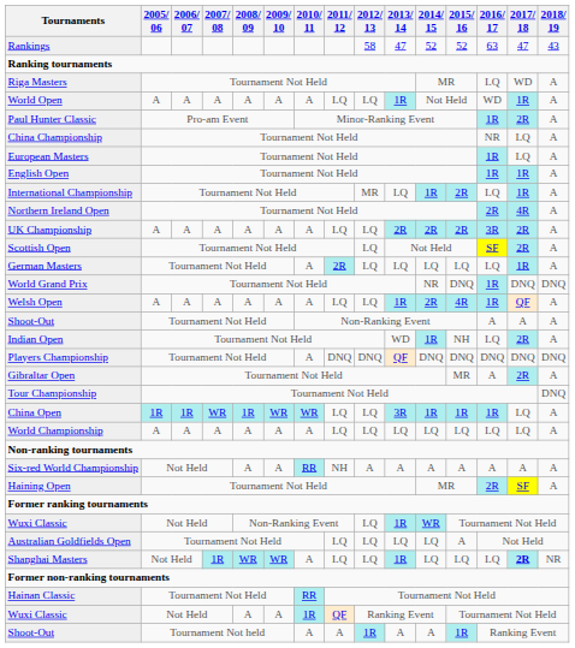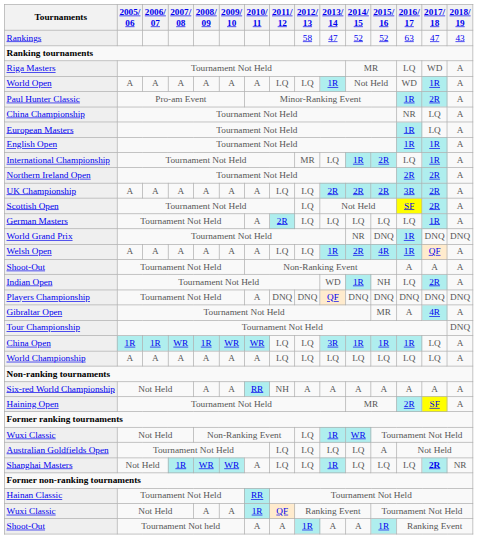 <table class="wikitable" style="font-size:85%;">
 <tr bgcolor="#efefef">
 <th><strong>Tournaments</strong></th>
 <th><a href='#'>2005/<br>06</a></th>
 <th><a href='#'>2006/<br>07</a></th>
 <th><a href='#'>2007/<br>08</a></th>
 <th><a href='#'>2008/<br>09</a></th>
 <th><a href='#'>2009/<br>10</a></th>
 <th><a href='#'>2010/<br>11</a></th>
 <th><a href='#'>2011/<br>12</a></th>
 <th><a href='#'>2012/<br>13</a></th>
 <th><a href='#'>2013/<br>14</a></th>
 <th><a href='#'>2014/<br>15</a></th>
 <th><a href='#'>2015/<br>16</a></th>
 <th><a href='#'>2016/<br>17</a></th>
 <th><a href='#'>2017/<br>18</a></th>
 <th><a href='#'>2018/<br>19</a></th>
 </tr>
 <tr>
 <td style="background:#EFEFEF;"><a href='#'>Rankings</a></td>
 <td align="center"></td>
 <td align="center"></td>
 <td align="center"></td>
 <td align="center"></td>
 <td align="center"></td>
 <td align="center"></td>
 <td align="center"></td>
 <td align="center"><a href='#'>58</a></td>
 <td align="center"><a href='#'>47</a></td>
 <td align="center"><a href='#'>52</a></td>
 <td align="center"><a href='#'>52</a></td>
 <td align="center"><a href='#'>63</a></td>
 <td align="center"><a href='#'>47</a></td>
 <td align="center"><a href='#'>43</a></td>
 </tr>
 <tr>
 <td colspan="20"><strong>Ranking tournaments</strong></td>
 </tr>
 <tr>
 <td style="background:#EFEFEF;"><a href='#'>Riga Masters</a></td>
 <td align="center" colspan="9" style="color:#555555;">Tournament Not Held</td>
 <td colspan="2" style="text-align:center; color:#555555;">MR</td>
 <td align="center" style="color:#555555;">LQ</td>
 <td align="center" style="color:#555555;">WD</td>
 <td align="center" style="color:#555555;">A</td>
 </tr>
 <tr>
 <td style="background:#EFEFEF;"><a href='#'>World Open</a></td>
 <td align="center" style="color:#555555;">A</td>
 <td align="center" style="color:#555555;">A</td>
 <td align="center" style="color:#555555;">A</td>
 <td align="center" style="color:#555555;">A</td>
 <td align="center" style="color:#555555;">A</td>
 <td align="center" style="color:#555555;">A</td>
 <td align="center" style="color:#555555;">LQ</td>
 <td align="center" style="color:#555555;">LQ</td>
 <td align="center" style="background:#afeeee;"><a href='#'>1R</a></td>
 <td colspan="2" style="text-align:center; color:#555555;">Not Held</td>
 <td align="center" style="color:#555555;">WD</td>
 <td align="center" style="background:#afeeee;"><a href='#'>1R</a></td>
 <td align="center" style="color:#555555;">A</td>
 </tr>
 <tr>
 <td style="background:#EFEFEF;"><a href='#'>Paul Hunter Classic</a></td>
 <td colspan="5" style="text-align:center; color:#555555;">Pro-am Event</td>
 <td colspan="6" style="text-align:center; color:#555555;">Minor-Ranking Event</td>
 <td align="center" style="background:#afeeee;"><a href='#'>1R</a></td>
 <td align="center" style="background:#afeeee;"><a href='#'>2R</a></td>
 <td align="center" style="color:#555555;">A</td>
 </tr>
 <tr>
 <td style="background:#EFEFEF;"><a href='#'>China Championship</a></td>
 <td align="center" colspan="11" style="color:#555555;">Tournament Not Held</td>
 <td align="center" style="color:#555555;">NR</td>
 <td align="center" style="color:#555555;">LQ</td>
 <td align="center" style="color:#555555;">A</td>
 </tr>
 <tr>
 <td style="background:#EFEFEF;"><a href='#'>European Masters</a></td>
 <td align="center" colspan="11" style="color:#555555;">Tournament Not Held</td>
 <td align="center" style="background:#afeeee;"><a href='#'>1R</a></td>
 <td align="center" style="color:#555555;">LQ</td>
 <td align="center" style="color:#555555;">A</td>
 </tr>
 <tr>
 <td style="background:#EFEFEF;"><a href='#'>English Open</a></td>
 <td align="center" colspan="11" style="color:#555555;">Tournament Not Held</td>
 <td style="text-align:center; background:#afeeee;"><a href='#'>1R</a></td>
 <td style="text-align:center; background:#afeeee;"><a href='#'>1R</a></td>
 <td align="center" style="color:#555555;">A</td>
 </tr>
 <tr>
 <td style="background:#EFEFEF;"><a href='#'>International Championship</a></td>
 <td align="center" colspan="7" style="color:#555555;">Tournament Not Held</td>
 <td style="text-align:center; color:#555555;">MR</td>
 <td align="center" style="color:#555555;">LQ</td>
 <td align="center" style="background:#afeeee;"><a href='#'>1R</a></td>
 <td align="center" style="background:#afeeee;"><a href='#'>2R</a></td>
 <td align="center" style="color:#555555;">LQ</td>
 <td align="center" style="background:#afeeee;"><a href='#'>1R</a></td>
 <td align="center" style="color:#555555;">A</td>
 </tr>
 <tr>
 <td style="background:#EFEFEF;"><a href='#'>Northern Ireland Open</a></td>
 <td align="center" colspan="11" style="color:#555555;">Tournament Not Held</td>
 <td align="center" style="background:#afeeee;"><a href='#'>2R</a></td>
-<td align="center" style="background:#afeeee;"><a href='#'>4R</a></td>
+<td align="center" style="background:#afeeee;"><a href='#'>2R</a></td>
 <td align="center" style="color:#555555;">A</td>
 </tr>
 <tr>
 <td style="background:#EFEFEF;"><a href='#'>UK Championship</a></td>
 <td align="center" style="color:#555555;">A</td>
 <td align="center" style="color:#555555;">A</td>
 <td align="center" style="color:#555555;">A</td>
 <td align="center" style="color:#555555;">A</td>
 <td align="center" style="color:#555555;">A</td>
 <td align="center" style="color:#555555;">A</td>
 <td align="center" style="color:#555555;">LQ</td>
 <td align="center" style="color:#555555;">LQ</td>
 <td align="center" style="background:#afeeee;"><a href='#'>2R</a></td>
 <td align="center" style="background:#afeeee;"><a href='#'>2R</a></td>
 <td align="center" style="background:#afeeee;"><a href='#'>2R</a></td>
 <td align="center" style="background:#afeeee;"><a href='#'>3R</a></td>
 <td align="center" style="background:#afeeee;"><a href='#'>2R</a></td>
 <td align="center" style="color:#555555;">A</td>
 </tr>
 <tr>
 <td style="background:#EFEFEF;"><a href='#'>Scottish Open</a></td>
 <td colspan=7 style="text-align:center; color:#555555;">Tournament Not Held</td>
 <td align="center" style="color:#555555;">LQ</td>
 <td colspan=3 style="text-align:center; color:#555555;">Not Held</td>
 <td align="center" style="background:yellow;"><a href='#'>SF</a></td>
 <td align="center" style="background:#afeeee;"><a href='#'>2R</a></td>
 <td align="center" style="color:#555555;">A</td>
 </tr>
 <tr>
 <td style="background:#EFEFEF;"><a href='#'>German Masters</a></td>
 <td align="center" colspan="5" style="color:#555555;">Tournament Not Held</td>
 <td align="center" style="color:#555555;">A</td>
 <td align="center" style="background:#afeeee;"><a href='#'>2R</a></td>
 <td align="center" style="color:#555555;">LQ</td>
 <td align="center" style="color:#555555;">LQ</td>
 <td align="center" style="color:#555555;">LQ</td>
 <td align="center" style="color:#555555;">LQ</td>
 <td align="center" style="color:#555555;">LQ</td>
 <td align="center" style="background:#afeeee;"><a href='#'>1R</a></td>
 <td align="center" style="color:#555555;">A</td>
 </tr>
 <tr>
 <td style="background:#EFEFEF;"><a href='#'>World Grand Prix</a></td>
 <td colspan="9" style="text-align:center;color:#555555;">Tournament Not Held</td>
 <td align="center" style="color:#555555;">NR</td>
 <td align="center" style="color:#555555;">DNQ</td>
 <td align="center" style="background:#afeeee;"><a href='#'>1R</a></td>
 <td align="center" style="color:#555555;">DNQ</td>
 <td align="center" style="color:#555555;">DNQ</td>
 </tr>
 <tr>
 <td style="background:#EFEFEF;"><a href='#'>Welsh Open</a></td>
 <td align="center" style="color:#555555;">A</td>
 <td align="center" style="color:#555555;">A</td>
 <td align="center" style="color:#555555;">A</td>
 <td align="center" style="color:#555555;">A</td>
 <td align="center" style="color:#555555;">A</td>
 <td align="center" style="color:#555555;">A</td>
 <td align="center" style="color:#555555;">LQ</td>
 <td align="center" style="color:#555555;">LQ</td>
 <td align="center" style="background:#afeeee;"><a href='#'>1R</a></td>
 <td align="center" style="background:#afeeee;"><a href='#'>2R</a></td>
 <td align="center" style="background:#afeeee;"><a href='#'>4R</a></td>
 <td align="center" style="background:#afeeee;"><a href='#'>1R</a></td>
 <td align="center" style="background:#ffebcd;"><a href='#'>QF</a></td>
 <td align="center" style="color:#555555;">A</td>
 </tr>
 <tr>
 <td style="background:#EFEFEF;"><a href='#'>Shoot-Out</a></td>
 <td colspan="5" style="text-align:center; color:#555555;">Tournament Not Held</td>
 <td colspan="6" style="text-align:center; color:#555555;">Non-Ranking Event</td>
 <td align="center" style="color:#555555;">A</td>
 <td align="center" style="color:#555555;">A</td>
 <td align="center" style="color:#555555;">A</td>
 </tr>
 <tr>
 <td style="background:#EFEFEF;"><a href='#'>Indian Open</a></td>
 <td align="center" colspan="8" style="color:#555555;">Tournament Not Held</td>
 <td align="center" style="color:#555555;">WD</td>
 <td align="center" style="background:#afeeee;"><a href='#'>1R</a></td>
 <td align="center" style="color:#555555;">NH</td>
 <td align="center" style="color:#555555;">LQ</td>
 <td align="center" style="background:#afeeee;"><a href='#'>2R</a></td>
 <td align="center" style="color:#555555;">A</td>
 </tr>
 <tr>
 <td style="background:#EFEFEF;"><a href='#'>Players Championship</a></td>
 <td align="center" colspan="5" style="color:#555555;">Tournament Not Held</td>
 <td align="center" style="color:#555555;">A</td>
 <td align="center" style="color:#555555;">DNQ</td>
 <td align="center" style="color:#555555;">DNQ</td>
 <td align="center" style="background:#ffebcd;"><a href='#'>QF</a></td>
 <td align="center" style="color:#555555;">DNQ</td>
 <td align="center" style="color:#555555;">DNQ</td>
 <td align="center" style="color:#555555;">DNQ</td>
 <td align="center" style="color:#555555;">DNQ</td>
 <td align="center" style="color:#555555;">DNQ</td>
 </tr>
 <tr>
 <td style="background:#EFEFEF;"><a href='#'>Gibraltar Open</a></td>
 <td align="center" colspan="10" style="color:#555555;">Tournament Not Held</td>
 <td align="center" style="color:#555555;">MR</td>
 <td align="center" style="color:#555555;">A</td>
-<td align="center" style="background:#afeeee;"><a href='#'>2R</a></td>
+<td align="center" style="background:#afeeee;"><a href='#'>4R</a></td>
 <td align="center" style="color:#555555;">A</td>
 </tr>
 <tr>
 <td style="background:#EFEFEF;"><a href='#'>Tour Championship</a></td>
 <td align="center" colspan="13" style="color:#555555;">Tournament Not Held</td>
 <td align="center" style="color:#555555;">DNQ</td>
 </tr>
 <tr>
 <td style="background:#EFEFEF;"><a href='#'>China Open</a></td>
 <td align="center" style="background:#afeeee;"><a href='#'>1R</a></td>
 <td align="center" style="background:#afeeee;"><a href='#'>1R</a></td>
 <td align="center" style="background:#afeeee;"><a href='#'>WR</a></td>
 <td align="center" style="background:#afeeee;"><a href='#'>1R</a></td>
 <td align="center" style="background:#afeeee;"><a href='#'>WR</a></td>
 <td align="center" style="background:#afeeee;"><a href='#'>WR</a></td>
 <td align="center" style="color:#555555;">LQ</td>
 <td align="center" style="color:#555555;">LQ</td>
 <td align="center" style="background:#afeeee;"><a href='#'>3R</a></td>
 <td align="center" style="background:#afeeee;"><a href='#'>1R</a></td>
 <td align="center" style="background:#afeeee;"><a href='#'>1R</a></td>
 <td align="center" style="background:#afeeee;"><a href='#'>1R</a></td>
 <td align="center" style="color:#555555;">LQ</td>
 <td align="center" style="color:#555555;">A</td>
 </tr>
 <tr>
 <td style="background:#EFEFEF;"><a href='#'>World Championship</a></td>
 <td align="center" style="color:#555555;">A</td>
 <td align="center" style="color:#555555;">A</td>
 <td align="center" style="color:#555555;">A</td>
 <td align="center" style="color:#555555;">A</td>
 <td align="center" style="color:#555555;">A</td>
 <td align="center" style="color:#555555;">A</td>
 <td align="center" style="color:#555555;">LQ</td>
 <td align="center" style="color:#555555;">LQ</td>
 <td align="center" style="color:#555555;">LQ</td>
 <td align="center" style="color:#555555;">LQ</td>
 <td align="center" style="color:#555555;">LQ</td>
 <td align="center" style="color:#555555;">LQ</td>
 <td align="center" style="color:#555555;">LQ</td>
 <td align="center" style="color:#555555;">A</td>
 </tr>
 <tr>
 <td colspan="20"><strong>Non-ranking tournaments</strong></td>
 </tr>
 <tr>
 <td style="background:#EFEFEF;"><a href='#'>Six-red World Championship</a></td>
 <td colspan="3" align="center" style="color:#555555;">Not Held</td>
 <td align="center" style="color:#555555;">A</td>
 <td align="center" style="color:#555555;">A</td>
 <td align="center" style="background:#afeeee;"><a href='#'>RR</a></td>
 <td align="center" style="color:#555555;">NH</td>
 <td align="center" style="color:#555555;">A</td>
 <td align="center" style="color:#555555;">A</td>
 <td align="center" style="color:#555555;">A</td>
 <td align="center" style="color:#555555;">A</td>
 <td align="center" style="color:#555555;">A</td>
 <td align="center" style="color:#555555;">A</td>
 <td align="center" style="color:#555555;">A</td>
 </tr>
 <tr>
 <td style="background:#EFEFEF;"><a href='#'>Haining Open</a></td>
 <td colspan="9" align="center" style="color:#555555;">Tournament Not Held</td>
 <td colspan="2" align="center" style="color:#555555;">MR</td>
 <td align="center" style="background:#afeeee;"><a href='#'>2R</a></td>
 <td align="center" style="background:yellow;"><a href='#'>SF</a></td>
 <td align="center" style="color:#555555;">A</td>
 </tr>
 <tr>
 <td colspan="20"><strong>Former ranking tournaments</strong></td>
 </tr>
 <tr>
 <td style="background:#EFEFEF;"><a href='#'>Wuxi Classic</a></td>
 <td align="center" colspan="3" style="color:#555555;">Not Held</td>
 <td align="center" colspan="4" style="color:#555555;">Non-Ranking Event</td>
 <td align="center" style="color:#555555;">LQ</td>
 <td align="center" style="background:#afeeee;"><a href='#'>1R</a></td>
 <td align="center" style="background:#afeeee;"><a href='#'>WR</a></td>
 <td align="center" colspan="30" style="color:#555555;">Tournament Not Held</td>
 </tr>
 <tr>
 <td style="background:#EFEFEF;"><a href='#'>Australian Goldfields Open</a></td>
 <td align="center" colspan="6" style="color:#555555;">Tournament Not Held</td>
 <td align="center" style="color:#555555;">LQ</td>
 <td align="center" style="color:#555555;">LQ</td>
 <td align="center" style="color:#555555;">LQ</td>
 <td align="center" style="color:#555555;">LQ</td>
 <td align="center" style="color:#555555;">A</td>
 <td align="center" colspan="20" style="color:#555555;">Not Held</td>
 </tr>
 <tr>
 <td style="background:#EFEFEF;"><a href='#'>Shanghai Masters</a></td>
 <td align="center" colspan="2" style="color:#555555;">Not Held</td>
 <td align="center" style="background:#afeeee;"><a href='#'>1R</a></td>
 <td align="center" style="background:#afeeee;"><a href='#'>WR</a></td>
 <td align="center" style="background:#afeeee;"><a href='#'>WR</a></td>
 <td align="center" style="color:#555555;">A</td>
 <td align="center" style="color:#555555;">LQ</td>
 <td align="center" style="color:#555555;">LQ</td>
 <td align="center" style="background:#afeeee;"><a href='#'>1R</a></td>
 <td align="center" style="color:#555555;">LQ</td>
 <td align="center" style="color:#555555;">LQ</td>
 <td align="center" style="color:#555555;">LQ</td>
 <td align="center" style="background:#afeeee;"><strong><a href='#'>2R</a></strong></td>
 <td align="center" style="color:#555555;">NR</td>
 </tr>
 <tr>
 <td colspan="20"><strong>Former non-ranking tournaments</strong></td>
 </tr>
 <tr>
 <td style="background:#EFEFEF;"><a href='#'>Hainan Classic</a></td>
 <td align="center" colspan="5" style="color:#555555;">Tournament Not Held</td>
 <td align="center" style="background:#afeeee;"><a href='#'>RR</a></td>
 <td align="center" colspan="30" style="color:#555555;">Tournament Not Held</td>
 </tr>
 <tr>
 <td style="background:#EFEFEF;"><a href='#'>Wuxi Classic</a></td>
 <td align="center" colspan="3" style="color:#555555;">Not Held</td>
 <td align="center" style="color:#555555;">A</td>
 <td align="center" style="color:#555555;">A</td>
 <td align="center" style="background:#afeeee;"><a href='#'>1R</a></td>
 <td style="text-align:center; background:#ffebcd;"><a href='#'>QF</a></td>
 <td align="center" colspan="3" style="color:#555555;">Ranking Event</td>
 <td align="center" colspan="30" style="color:#555555;">Tournament Not Held</td>
 </tr>
 <tr>
 <td style="background:#EFEFEF;"><a href='#'>Shoot-Out</a></td>
 <td align="center" colspan="5" style="color:#555555;">Tournament Not held</td>
 <td align="center" style="color:#555555;">A</td>
 <td align="center" style="color:#555555;">A</td>
 <td align="center" style="background:#afeeee;"><a href='#'>1R</a></td>
 <td align="center" style="color:#555555;">A</td>
 <td align="center" style="color:#555555;">A</td>
 <td align="center" style="background:#afeeee;"><a href='#'>1R</a></td>
 <td colspan="30" style="text-align:center; color:#555555;">Ranking Event</td>
 </tr>
 </table>
